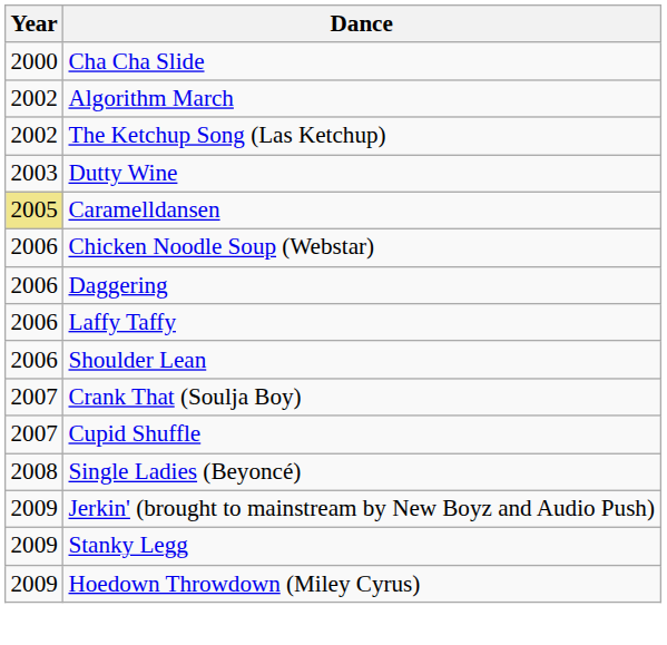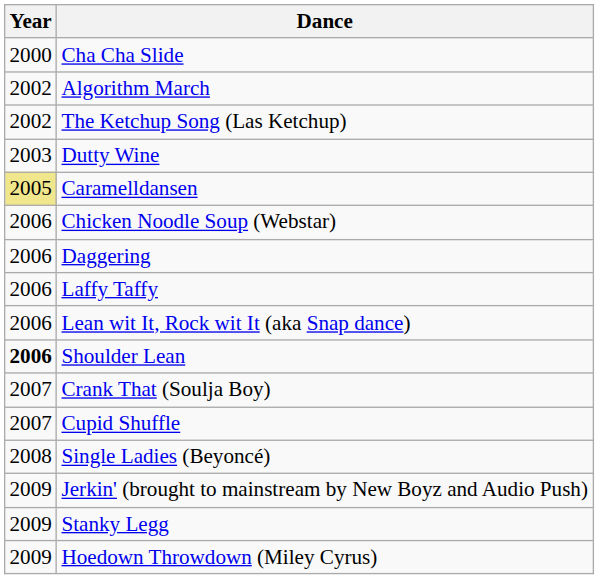 <table class="wikitable sortable">
 <tr>
 <th>Year</th>
 <th>Dance</th>
 </tr>
 <tr>
 <td>2000</td>
 <td><a href='#'>Cha Cha Slide</a></td>
 </tr>
 <tr>
 <td>2002</td>
 <td><a href='#'>Algorithm March</a></td>
 </tr>
 <tr>
 <td>2002</td>
 <td><a href='#'>The Ketchup Song</a> (Las Ketchup)</td>
 </tr>
 <tr>
 <td>2003</td>
 <td><a href='#'>Dutty Wine</a></td>
 </tr>
 <tr>
 <td style="background: khaki;">2005</td>
 <td><a href='#'>Caramelldansen</a></td>
 </tr>
 <tr>
 <td>2006</td>
 <td><a href='#'>Chicken Noodle Soup</a> (Webstar)</td>
 </tr>
 <tr>
 <td>2006</td>
 <td><a href='#'>Daggering</a></td>
 </tr>
 <tr>
 <td>2006</td>
 <td><a href='#'>Laffy Taffy</a></td>
 </tr>
 <tr>
 <td>2006</td>
+<td><a href='#'>Lean wit It, Rock wit It</a> (aka <a href='#'>Snap dance</a>)</td>
+</tr>
+<tr>
+<td><strong>2006</strong></td>
 <td><a href='#'>Shoulder Lean</a></td>
 </tr>
 <tr>
 <td>2007</td>
 <td><a href='#'>Crank That</a> (Soulja Boy)</td>
 </tr>
 <tr>
 <td>2007</td>
 <td><a href='#'>Cupid Shuffle</a></td>
 </tr>
 <tr>
 <td>2008</td>
 <td><a href='#'>Single Ladies</a> (Beyoncé)</td>
 </tr>
 <tr>
 <td>2009</td>
 <td><a href='#'>Jerkin'</a> (brought to mainstream by New Boyz and Audio Push)</td>
 </tr>
 <tr>
 <td>2009</td>
 <td><a href='#'>Stanky Legg</a></td>
 </tr>
 <tr>
 <td>2009</td>
 <td><a href='#'>Hoedown Throwdown</a> (Miley Cyrus)</td>
 </tr>
 </table>
